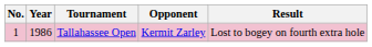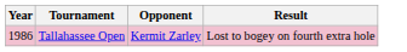 <table class="wikitable" style="font-size:95%;">
 <tr>
-<th>No.</th>
 <th>Year</th>
 <th>Tournament</th>
 <th>Opponent</th>
 <th>Result</th>
 </tr>
 <tr style="background:#F2C1D1;">
-<td align=center>1</td>
 <td>1986</td>
 <td><a href='#'>Tallahassee Open</a></td>
 <td> <a href='#'>Kermit Zarley</a></td>
 <td>Lost to bogey on fourth extra hole</td>
 </tr>
 </table>
